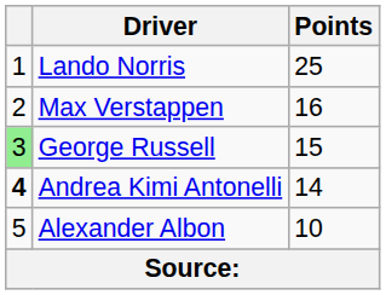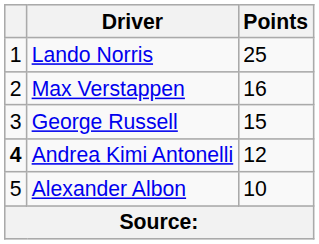 <table class="wikitable" style="font-size: 85%;">
 <tr>
 <th scope="col"></th>
 <th scope="col">Driver</th>
 <th scope="col">Points</th>
 </tr>
 <tr>
 <td align="center">1</td>
 <td> <a href='#'>Lando Norris</a></td>
 <td align="left">25</td>
 </tr>
 <tr>
 <td align="center">2</td>
 <td> <a href='#'>Max Verstappen</a></td>
 <td align="left">16</td>
 </tr>
 <tr>
-<td align="center" style="background: lightgreen;">3</td>
+<td align="center">3</td>
 <td> <a href='#'>George Russell</a></td>
 <td align="left">15</td>
 </tr>
 <tr>
 <td align="center"><strong>4</strong></td>
 <td> <a href='#'>Andrea Kimi Antonelli</a></td>
-<td align="left">14</td>
+<td align="left">12</td>
 </tr>
 <tr>
 <td align="center">5</td>
 <td> <a href='#'>Alexander Albon</a></td>
 <td align="left">10</td>
 </tr>
 <tr>
 <th colspan=4>Source:</th>
 </tr>
 </table>
